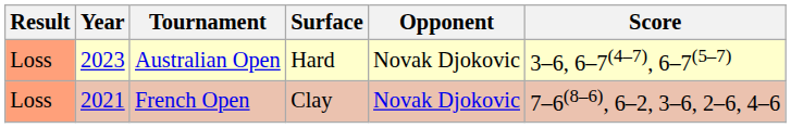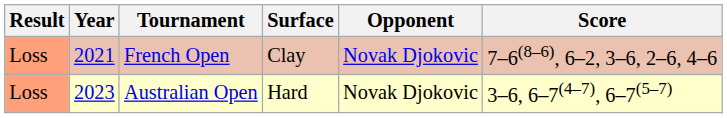 <table class="sortable wikitable">
 <tr>
 <th>Result</th>
 <th>Year</th>
 <th>Tournament</th>
 <th>Surface</th>
 <th>Opponent</th>
 <th class=unsortable>Score</th>
 </tr>
+<tr style=background:#ebc2af>
+<td style="background:#ffa07a;">Loss</td>
+<td><a href='#'>2021</a></td>
+<td><a href='#'>French Open</a></td>
+<td>Clay</td>
+<td> <a href='#'>Novak Djokovic</a></td>
+<td>7–6<sup>(8–6)</sup>, 6–2, 3–6, 2–6, 4–6</td>
+</tr>
 <tr style=background:#ffc>
 <td style="background:#ffa07a;">Loss</td>
 <td><a href='#'>2023</a></td>
 <td><a href='#'>Australian Open</a></td>
 <td>Hard</td>
 <td> Novak Djokovic</td>
 <td>3–6, 6–7<sup>(4–7)</sup>, 6–7<sup>(5–7)</sup></td>
 </tr>
-<tr style=background:#ebc2af>
-<td style="background:#ffa07a;">Loss</td>
-<td><a href='#'>2021</a></td>
-<td><a href='#'>French Open</a></td>
-<td>Clay</td>
-<td> <a href='#'>Novak Djokovic</a></td>
-<td>7–6<sup>(8–6)</sup>, 6–2, 3–6, 2–6, 4–6</td>
-</tr>
 </table>
